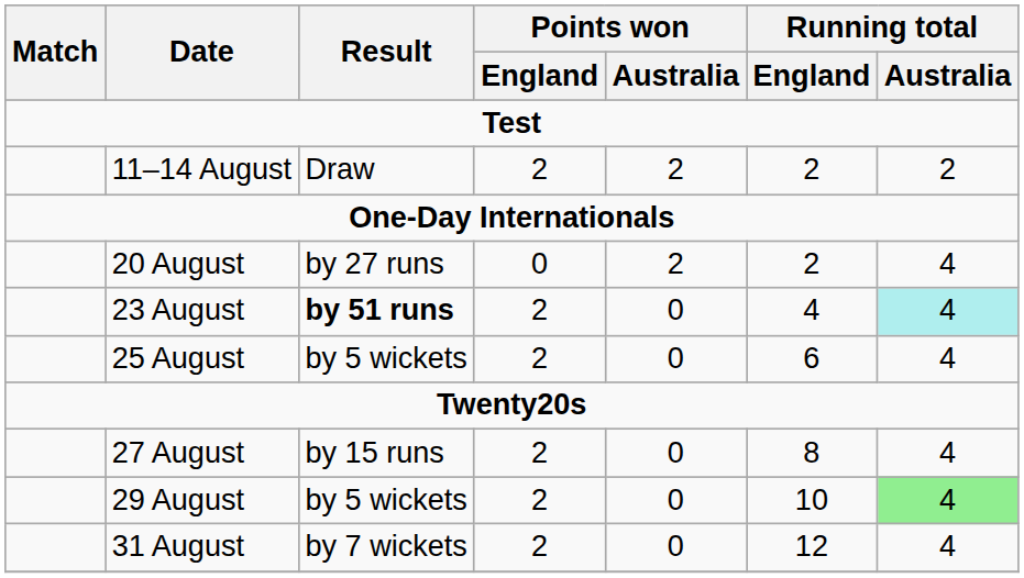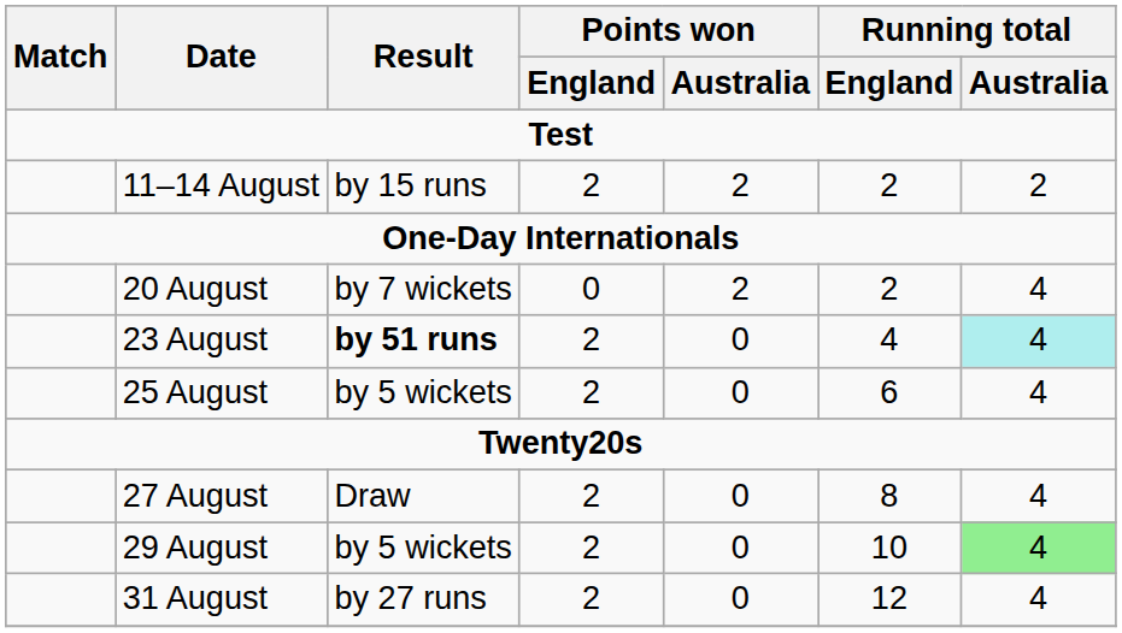 <table class="wikitable" style="text-align:center;">
 <tr>
 <th rowspan="2">Match</th>
 <th rowspan="2">Date</th>
 <th rowspan="2">Result</th>
 <th colspan="2">Points won</th>
 <th colspan="2">Running total</th>
 </tr>
 <tr>
 <th>England</th>
 <th>Australia</th>
 <th>England</th>
 <th>Australia</th>
 </tr>
 <tr>
 <td colspan="7"><strong>Test</strong></td>
 </tr>
 <tr>
 <td style="text-align:left"></td>
 <td style="text-align:left">11–14 August</td>
-<td style="text-align:left">Draw</td>
+<td style="text-align:left"> by 15 runs</td>
 <td>2</td>
 <td>2</td>
 <td>2</td>
 <td>2</td>
 </tr>
 <tr>
 <td colspan="7"><strong>One-Day Internationals</strong></td>
 </tr>
 <tr>
 <td style="text-align:left"></td>
 <td style="text-align:left">20 August</td>
-<td style="text-align:left"> by 27 runs</td>
+<td style="text-align:left"> by 7 wickets</td>
 <td>0</td>
 <td>2</td>
 <td>2</td>
 <td>4</td>
 </tr>
 <tr>
 <td style="text-align:left"></td>
 <td style="text-align:left">23 August</td>
 <td style="text-align:left"><strong> by 51 runs</strong></td>
 <td>2</td>
 <td>0</td>
 <td>4</td>
 <td style="background: paleturquoise;">4</td>
 </tr>
 <tr>
 <td style="text-align:left"></td>
 <td style="text-align:left">25 August</td>
 <td style="text-align:left"> by 5 wickets</td>
 <td>2</td>
 <td>0</td>
 <td>6</td>
 <td>4</td>
 </tr>
 <tr>
 <td colspan="7"><strong>Twenty20s</strong></td>
 </tr>
 <tr>
 <td style="text-align:left"></td>
 <td style="text-align:left">27 August</td>
-<td style="text-align:left"> by 15 runs</td>
+<td style="text-align:left">Draw</td>
 <td>2</td>
 <td>0</td>
 <td>8</td>
 <td>4</td>
 </tr>
 <tr>
 <td style="text-align:left"></td>
 <td style="text-align:left">29 August</td>
 <td style="text-align:left"> by 5 wickets</td>
 <td>2</td>
 <td>0</td>
 <td>10</td>
 <td style="background: lightgreen;">4</td>
 </tr>
 <tr>
 <td style="text-align:left"></td>
 <td style="text-align:left">31 August</td>
-<td style="text-align:left"> by 7 wickets</td>
+<td style="text-align:left"> by 27 runs</td>
 <td>2</td>
 <td>0</td>
 <td>12</td>
 <td>4</td>
 </tr>
 <tr>
 </tr>
 </table>
